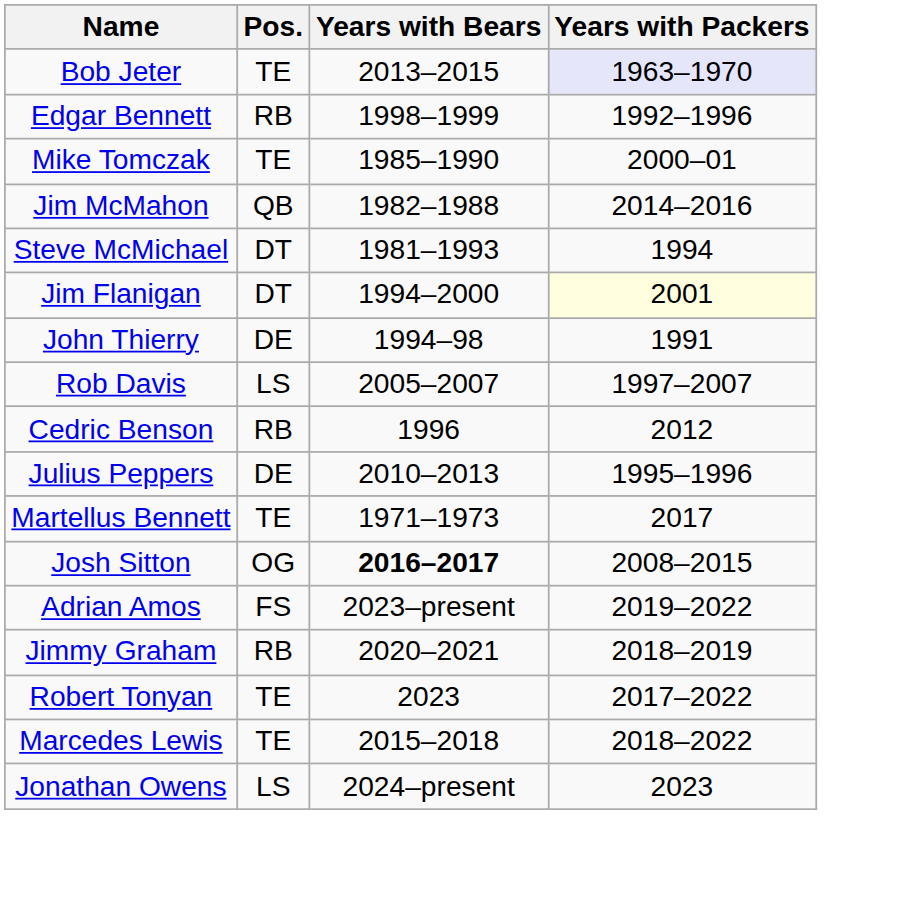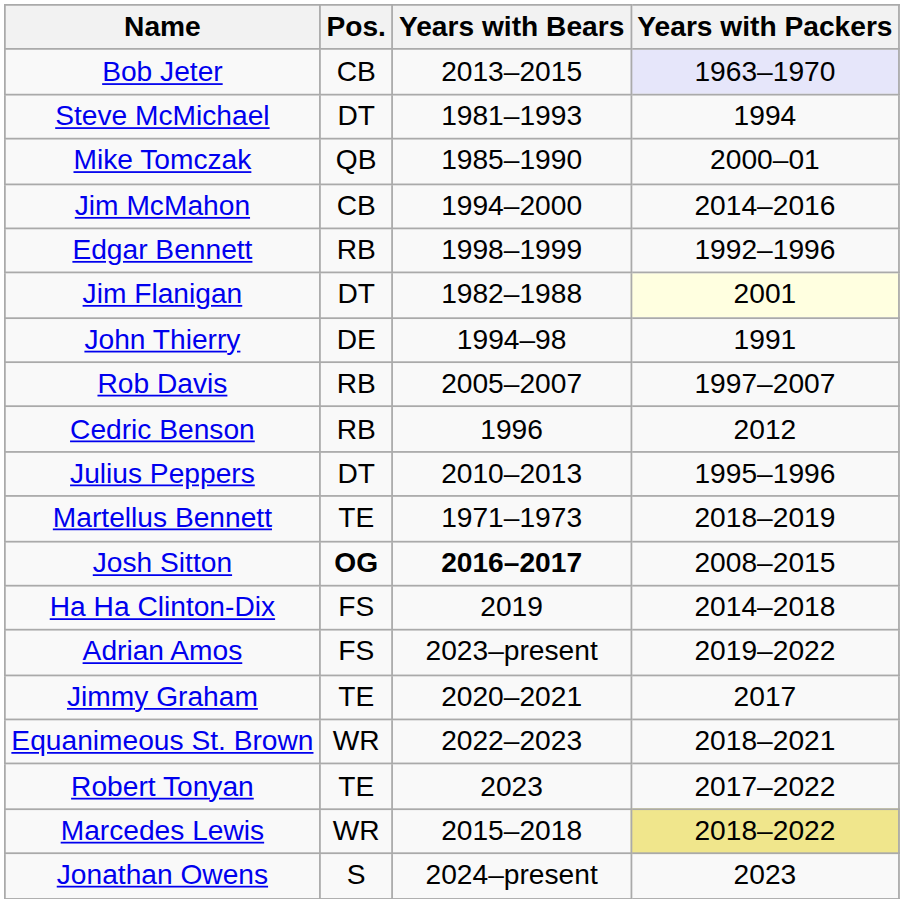 <table class="wikitable" style="text-align: center;">
 <tr>
 <th>Name</th>
 <th>Pos.</th>
 <th>Years with Bears</th>
 <th>Years with Packers</th>
 </tr>
 <tr>
 <td><a href='#'>Bob Jeter</a></td>
-<td>TE</td>
+<td>CB</td>
 <td>2013–2015</td>
 <td style="background: lavender;">1963–1970</td>
+</tr>
+<tr>
+<td><a href='#'>Steve McMichael</a></td>
+<td>DT</td>
+<td>1981–1993</td>
+<td>1994</td>
+</tr>
+<tr>
+<td><a href='#'>Mike Tomczak</a></td>
+<td>QB</td>
+<td>1985–1990</td>
+<td>2000–01</td>
+</tr>
+<tr>
+<td><a href='#'>Jim McMahon</a></td>
+<td>CB</td>
+<td>1994–2000</td>
+<td>2014–2016</td>
 </tr>
 <tr>
 <td><a href='#'>Edgar Bennett</a></td>
 <td>RB</td>
 <td>1998–1999</td>
 <td>1992–1996</td>
 </tr>
 <tr>
-<td><a href='#'>Mike Tomczak</a></td>
-<td>TE</td>
-<td>1985–1990</td>
-<td>2000–01</td>
-</tr>
-<tr>
-<td><a href='#'>Jim McMahon</a></td>
-<td>QB</td>
-<td>1982–1988</td>
-<td>2014–2016</td>
-</tr>
-<tr>
-<td><a href='#'>Steve McMichael</a></td>
-<td>DT</td>
-<td>1981–1993</td>
-<td>1994</td>
-</tr>
-<tr>
 <td><a href='#'>Jim Flanigan</a></td>
 <td>DT</td>
-<td>1994–2000</td>
+<td>1982–1988</td>
 <td style="background: lightyellow;">2001</td>
 </tr>
 <tr>
 <td><a href='#'>John Thierry</a></td>
 <td>DE</td>
 <td>1994–98</td>
 <td>1991</td>
 </tr>
 <tr>
 <td><a href='#'>Rob Davis</a></td>
-<td>LS</td>
+<td>RB</td>
 <td>2005–2007</td>
 <td>1997–2007</td>
 </tr>
 <tr>
 <td><a href='#'>Cedric Benson</a></td>
 <td>RB</td>
 <td>1996</td>
 <td>2012</td>
 </tr>
 <tr>
 <td><a href='#'>Julius Peppers</a></td>
-<td>DE</td>
+<td>DT</td>
 <td>2010–2013</td>
 <td>1995–1996</td>
 </tr>
 <tr>
 <td><a href='#'>Martellus Bennett</a></td>
 <td>TE</td>
 <td>1971–1973</td>
-<td>2017</td>
+<td>2018–2019</td>
 </tr>
 <tr>
 <td><a href='#'>Josh Sitton</a></td>
-<td>OG</td>
+<td><strong>OG</strong></td>
 <td><strong>2016–2017</strong></td>
 <td>2008–2015</td>
+</tr>
+<tr>
+<td><a href='#'>Ha Ha Clinton-Dix</a></td>
+<td>FS</td>
+<td>2019</td>
+<td>2014–2018</td>
 </tr>
 <tr>
 <td><a href='#'>Adrian Amos</a></td>
 <td>FS</td>
 <td>2023–present</td>
 <td>2019–2022</td>
 </tr>
 <tr>
 <td><a href='#'>Jimmy Graham</a></td>
-<td>RB</td>
+<td>TE</td>
 <td>2020–2021</td>
-<td>2018–2019</td>
+<td>2017</td>
+</tr>
+<tr>
+<td><a href='#'>Equanimeous St. Brown</a></td>
+<td>WR</td>
+<td>2022–2023</td>
+<td>2018–2021</td>
 </tr>
 <tr>
 <td><a href='#'>Robert Tonyan</a></td>
 <td>TE</td>
 <td>2023</td>
 <td>2017–2022</td>
 </tr>
 <tr>
 <td><a href='#'>Marcedes Lewis</a></td>
-<td>TE</td>
+<td>WR</td>
 <td>2015–2018</td>
-<td>2018–2022</td>
+<td style="background: khaki;">2018–2022</td>
 </tr>
 <tr>
 <td><a href='#'>Jonathan Owens</a></td>
-<td>LS</td>
+<td>S</td>
 <td>2024–present</td>
 <td>2023</td>
 </tr>
 </table>
